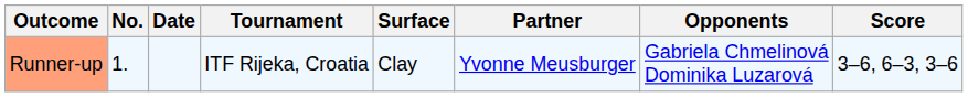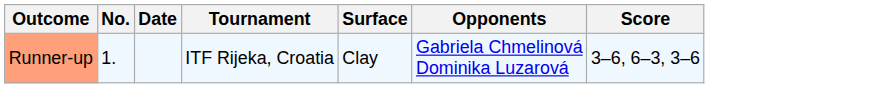 <table class="sortable wikitable" style=font-size:97%>
 <tr>
 <th>Outcome</th>
 <th>No.</th>
 <th>Date</th>
 <th>Tournament</th>
 <th>Surface</th>
-<th>Partner</th>
 <th>Opponents</th>
 <th>Score</th>
 </tr>
 <tr style="background:#f0f8ff;">
 <td style="background:#ffa07a;">Runner-up</td>
 <td>1.</td>
 <td></td>
 <td>ITF Rijeka, Croatia</td>
 <td>Clay</td>
-<td> <a href='#'>Yvonne Meusburger</a></td>
 <td> <a href='#'>Gabriela Chmelinová</a> <br>  <a href='#'>Dominika Luzarová</a></td>
 <td>3–6, 6–3, 3–6</td>
 </tr>
 </table>
